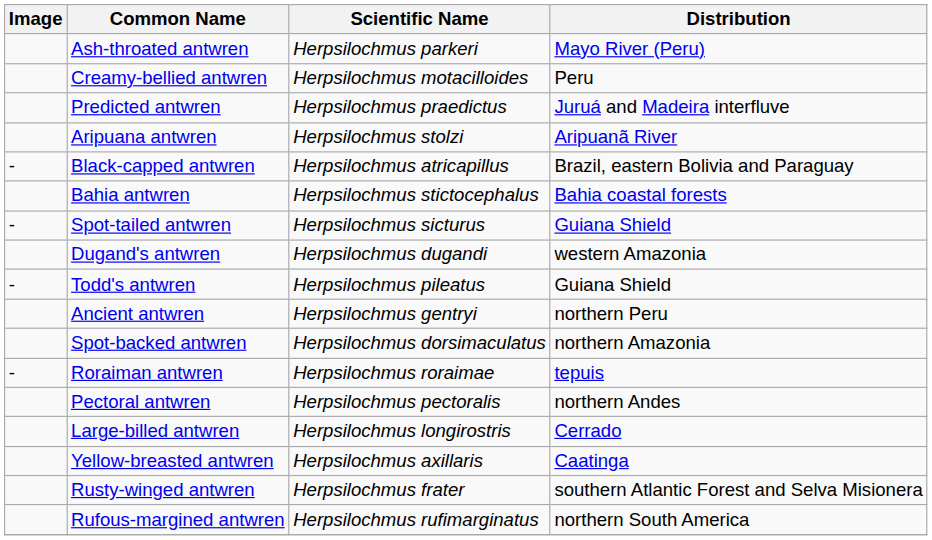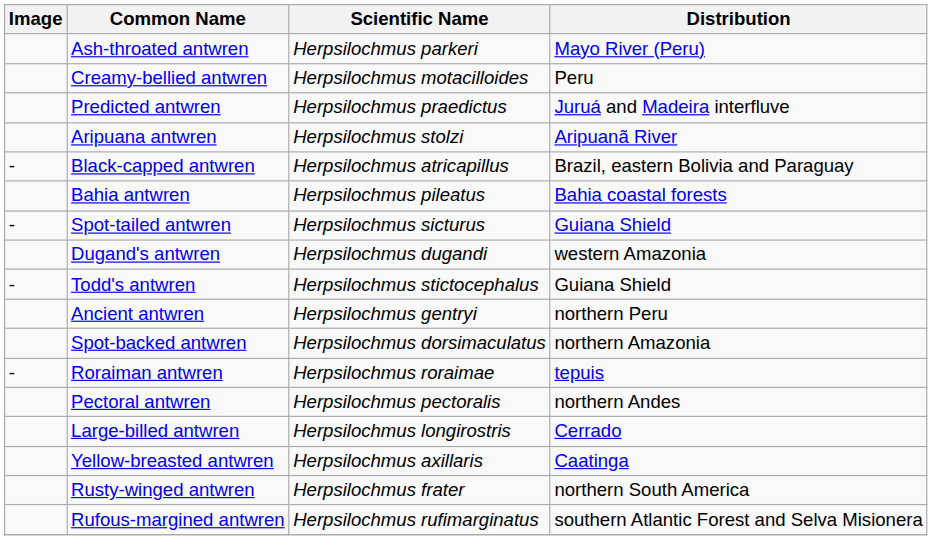 <table class="wikitable">
 <tr>
 <th>Image</th>
 <th>Common Name</th>
 <th>Scientific Name</th>
 <th>Distribution</th>
 </tr>
 <tr>
 <td></td>
 <td><a href='#'>Ash-throated antwren</a></td>
 <td><em>Herpsilochmus parkeri</em></td>
 <td><a href='#'>Mayo River (Peru)</a></td>
 </tr>
 <tr>
 <td></td>
 <td><a href='#'>Creamy-bellied antwren</a></td>
 <td><em>Herpsilochmus motacilloides</em></td>
 <td>Peru</td>
 </tr>
 <tr>
 <td></td>
 <td><a href='#'>Predicted antwren</a></td>
 <td><em>Herpsilochmus praedictus</em></td>
 <td><a href='#'>Juruá</a> and <a href='#'>Madeira</a> interfluve</td>
 </tr>
 <tr>
 <td></td>
 <td><a href='#'>Aripuana antwren</a></td>
 <td><em>Herpsilochmus stolzi</em></td>
 <td><a href='#'>Aripuanã River</a></td>
 </tr>
 <tr>
 <td>-</td>
 <td><a href='#'>Black-capped antwren</a></td>
 <td><em>Herpsilochmus atricapillus</em></td>
 <td>Brazil, eastern Bolivia and Paraguay</td>
 </tr>
 <tr>
 <td></td>
 <td><a href='#'>Bahia antwren</a></td>
-<td><em>Herpsilochmus stictocephalus</em></td>
+<td><em>Herpsilochmus pileatus</em></td>
 <td><a href='#'>Bahia coastal forests</a></td>
 </tr>
 <tr>
 <td>-</td>
 <td><a href='#'>Spot-tailed antwren</a></td>
 <td><em>Herpsilochmus sicturus</em></td>
 <td><a href='#'>Guiana Shield</a></td>
 </tr>
 <tr>
 <td></td>
 <td><a href='#'>Dugand's antwren</a></td>
 <td><em>Herpsilochmus dugandi</em></td>
 <td>western Amazonia</td>
 </tr>
 <tr>
 <td>-</td>
 <td><a href='#'>Todd's antwren</a></td>
-<td><em>Herpsilochmus pileatus</em></td>
+<td><em>Herpsilochmus stictocephalus</em></td>
 <td>Guiana Shield</td>
 </tr>
 <tr>
 <td></td>
 <td><a href='#'>Ancient antwren</a></td>
 <td><em>Herpsilochmus gentryi</em></td>
 <td>northern Peru</td>
 </tr>
 <tr>
 <td></td>
 <td><a href='#'>Spot-backed antwren</a></td>
 <td><em>Herpsilochmus dorsimaculatus</em></td>
 <td>northern Amazonia</td>
 </tr>
 <tr>
 <td>-</td>
 <td><a href='#'>Roraiman antwren</a></td>
 <td><em>Herpsilochmus roraimae</em></td>
 <td><a href='#'>tepuis</a></td>
 </tr>
 <tr>
 <td></td>
 <td><a href='#'>Pectoral antwren</a></td>
 <td><em>Herpsilochmus pectoralis</em></td>
 <td>northern Andes</td>
 </tr>
 <tr>
 <td></td>
 <td><a href='#'>Large-billed antwren</a></td>
 <td><em>Herpsilochmus longirostris</em></td>
 <td><a href='#'>Cerrado</a></td>
 </tr>
 <tr>
 <td></td>
 <td><a href='#'>Yellow-breasted antwren</a></td>
 <td><em>Herpsilochmus axillaris</em></td>
 <td><a href='#'>Caatinga</a></td>
 </tr>
 <tr>
 <td></td>
 <td><a href='#'>Rusty-winged antwren</a></td>
 <td><em>Herpsilochmus frater</em></td>
-<td>southern Atlantic Forest and Selva Misionera</td>
+<td>northern South America</td>
 </tr>
 <tr>
 <td></td>
 <td><a href='#'>Rufous-margined antwren</a></td>
 <td><em>Herpsilochmus rufimarginatus</em></td>
-<td>northern South America</td>
+<td>southern Atlantic Forest and Selva Misionera</td>
 </tr>
 <tr>
 </tr>
 </table>
